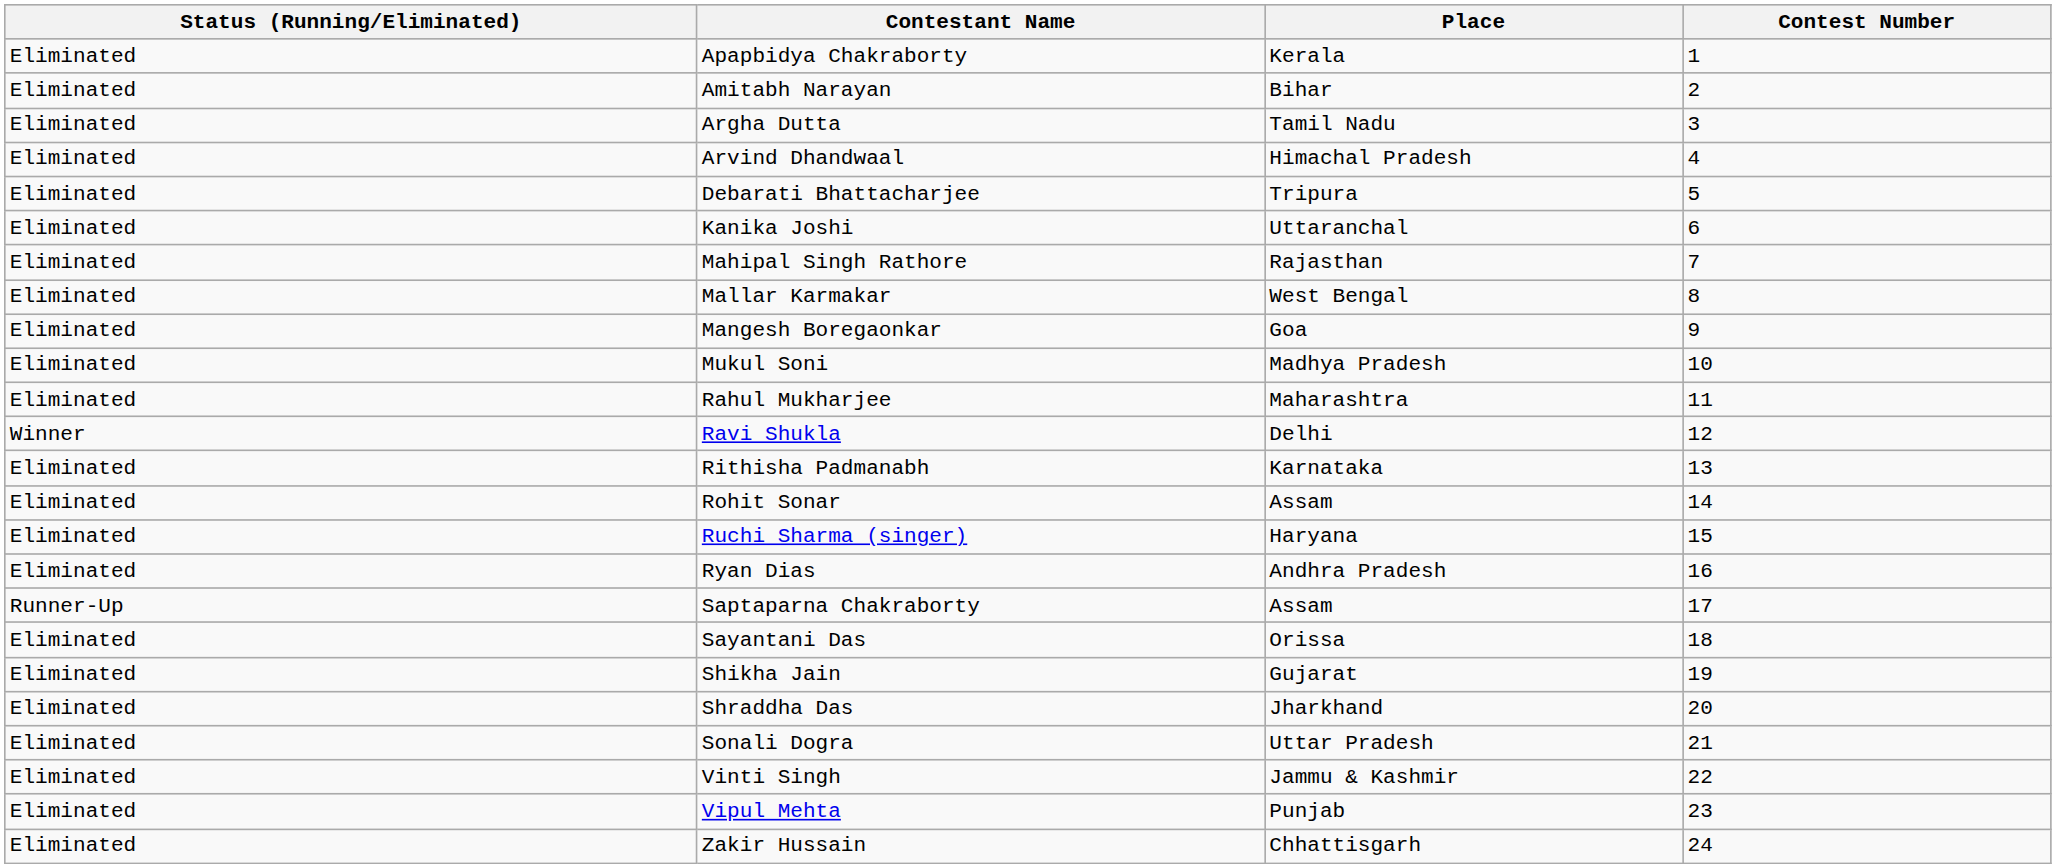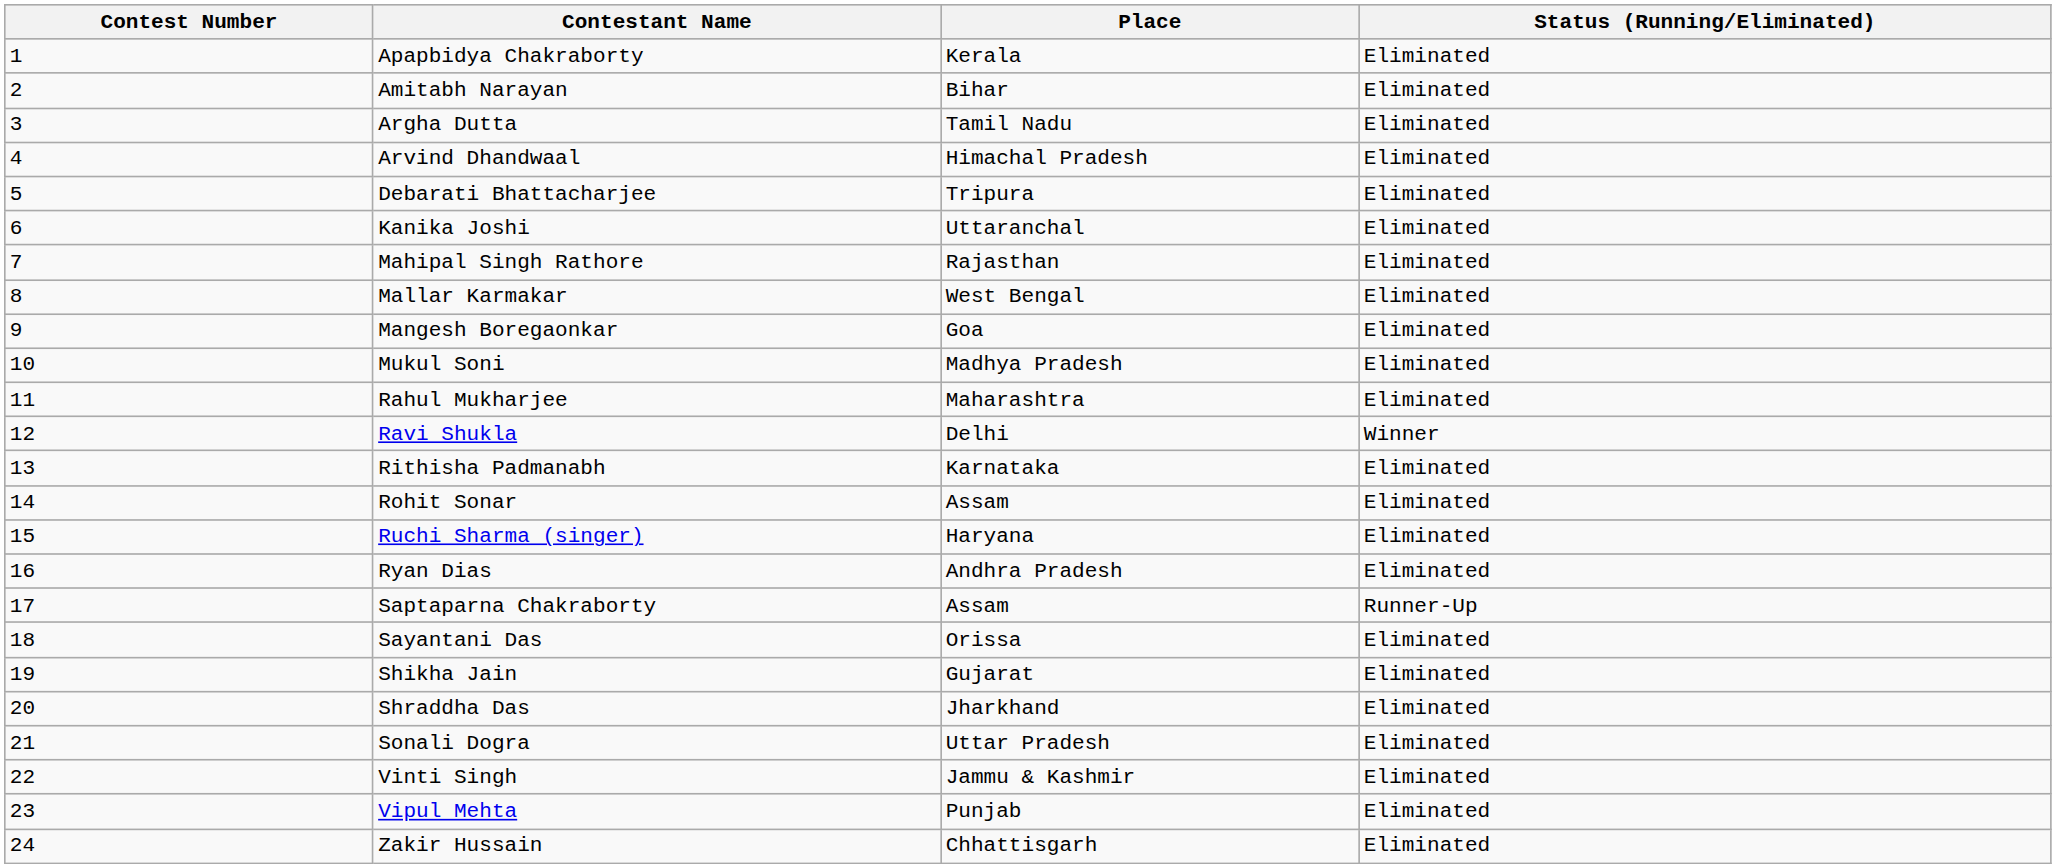 <table class="wikitable" width="100%">
 <tr>
-<th>Status (Running/Eliminated)</th>
+<th>Contest Number</th>
 <th>Contestant Name</th>
 <th>Place</th>
-<th>Contest Number</th>
+<th>Status (Running/Eliminated)</th>
 </tr>
 <tr>
-<td>Eliminated</td>
+<td>1</td>
 <td>Apapbidya Chakraborty</td>
 <td>Kerala</td>
-<td>1</td>
+<td>Eliminated</td>
 </tr>
 <tr>
-<td>Eliminated</td>
+<td>2</td>
 <td>Amitabh Narayan</td>
 <td>Bihar</td>
-<td>2</td>
+<td>Eliminated</td>
 </tr>
 <tr>
-<td>Eliminated</td>
+<td>3</td>
 <td>Argha Dutta</td>
 <td>Tamil Nadu</td>
-<td>3</td>
+<td>Eliminated</td>
 </tr>
 <tr>
-<td>Eliminated</td>
+<td>4</td>
 <td>Arvind Dhandwaal</td>
 <td>Himachal Pradesh</td>
-<td>4</td>
+<td>Eliminated</td>
 </tr>
 <tr>
-<td>Eliminated</td>
+<td>5</td>
 <td>Debarati Bhattacharjee</td>
 <td>Tripura</td>
-<td>5</td>
+<td>Eliminated</td>
 </tr>
 <tr>
-<td>Eliminated</td>
+<td>6</td>
 <td>Kanika Joshi</td>
 <td>Uttaranchal</td>
-<td>6</td>
+<td>Eliminated</td>
 </tr>
 <tr>
-<td>Eliminated</td>
+<td>7</td>
 <td>Mahipal Singh Rathore</td>
 <td>Rajasthan</td>
-<td>7</td>
+<td>Eliminated</td>
 </tr>
 <tr>
-<td>Eliminated</td>
+<td>8</td>
 <td>Mallar Karmakar</td>
 <td>West Bengal</td>
-<td>8</td>
+<td>Eliminated</td>
 </tr>
 <tr>
-<td>Eliminated</td>
+<td>9</td>
 <td>Mangesh Boregaonkar</td>
 <td>Goa</td>
-<td>9</td>
+<td>Eliminated</td>
 </tr>
 <tr>
-<td>Eliminated</td>
+<td>10</td>
 <td>Mukul Soni</td>
 <td>Madhya Pradesh</td>
-<td>10</td>
+<td>Eliminated</td>
 </tr>
 <tr>
-<td>Eliminated</td>
+<td>11</td>
 <td>Rahul Mukharjee</td>
 <td>Maharashtra</td>
-<td>11</td>
+<td>Eliminated</td>
 </tr>
 <tr>
-<td>Winner</td>
+<td>12</td>
 <td><a href='#'>Ravi Shukla</a></td>
 <td>Delhi</td>
-<td>12</td>
+<td>Winner</td>
 </tr>
 <tr>
-<td>Eliminated</td>
+<td>13</td>
 <td>Rithisha Padmanabh</td>
 <td>Karnataka</td>
-<td>13</td>
+<td>Eliminated</td>
 </tr>
 <tr>
-<td>Eliminated</td>
+<td>14</td>
 <td>Rohit Sonar</td>
 <td>Assam</td>
-<td>14</td>
+<td>Eliminated</td>
 </tr>
 <tr>
-<td>Eliminated</td>
+<td>15</td>
 <td><a href='#'>Ruchi Sharma (singer)</a></td>
 <td>Haryana</td>
-<td>15</td>
+<td>Eliminated</td>
 </tr>
 <tr>
-<td>Eliminated</td>
+<td>16</td>
 <td>Ryan Dias</td>
 <td>Andhra Pradesh</td>
-<td>16</td>
+<td>Eliminated</td>
 </tr>
 <tr>
-<td>Runner-Up</td>
+<td>17</td>
 <td>Saptaparna Chakraborty</td>
 <td>Assam</td>
-<td>17</td>
+<td>Runner-Up</td>
 </tr>
 <tr>
-<td>Eliminated</td>
+<td>18</td>
 <td>Sayantani Das</td>
 <td>Orissa</td>
-<td>18</td>
+<td>Eliminated</td>
 </tr>
 <tr>
-<td>Eliminated</td>
+<td>19</td>
 <td>Shikha Jain</td>
 <td>Gujarat</td>
-<td>19</td>
+<td>Eliminated</td>
 </tr>
 <tr>
-<td>Eliminated</td>
+<td>20</td>
 <td>Shraddha Das</td>
 <td>Jharkhand</td>
-<td>20</td>
+<td>Eliminated</td>
 </tr>
 <tr>
-<td>Eliminated</td>
+<td>21</td>
 <td>Sonali Dogra</td>
 <td>Uttar Pradesh</td>
-<td>21</td>
+<td>Eliminated</td>
 </tr>
 <tr>
-<td>Eliminated</td>
+<td>22</td>
 <td>Vinti Singh</td>
 <td>Jammu & Kashmir</td>
-<td>22</td>
+<td>Eliminated</td>
 </tr>
 <tr>
-<td>Eliminated</td>
+<td>23</td>
 <td><a href='#'>Vipul Mehta</a></td>
 <td>Punjab</td>
-<td>23</td>
+<td>Eliminated</td>
 </tr>
 <tr>
-<td>Eliminated</td>
+<td>24</td>
 <td>Zakir Hussain</td>
 <td>Chhattisgarh</td>
-<td>24</td>
+<td>Eliminated</td>
 </tr>
 </table>
